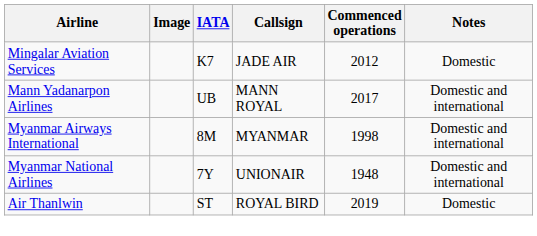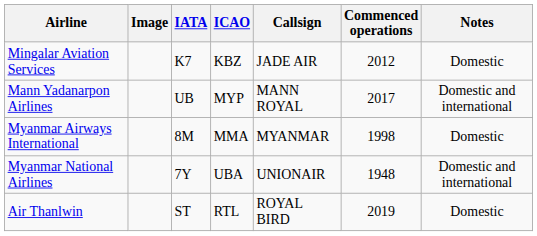 <table class="wikitable sortable">
 <tr valign="middle">
 <th>Airline</th>
 <th>Image</th>
 <th><a href='#'>IATA</a></th>
+<th><a href='#'>ICAO</a></th>
 <th>Callsign</th>
 <th>Commenced<br>operations</th>
 <th>Notes</th>
 </tr>
 <tr>
 <td><a href='#'>Mingalar Aviation Services</a></td>
 <td></td>
 <td>K7</td>
+<td>KBZ</td>
 <td>JADE AIR</td>
 <td align=center>2012</td>
 <td align=center>Domestic</td>
 </tr>
 <tr>
 <td><a href='#'>Mann Yadanarpon Airlines</a></td>
 <td></td>
 <td>UB</td>
+<td>MYP</td>
 <td>MANN ROYAL</td>
 <td align=center>2017</td>
 <td align=center>Domestic and international</td>
 </tr>
 <tr>
 <td><a href='#'>Myanmar Airways International</a></td>
 <td></td>
 <td>8M</td>
+<td>MMA</td>
 <td>MYANMAR</td>
 <td align=center>1998</td>
-<td align=center>Domestic and international</td>
+<td align=center>Domestic</td>
 </tr>
 <tr>
 <td><a href='#'>Myanmar National Airlines</a></td>
 <td></td>
 <td>7Y</td>
+<td>UBA</td>
 <td>UNIONAIR</td>
 <td align=center>1948</td>
 <td align=center>Domestic and international</td>
 </tr>
 <tr>
 <td><a href='#'>Air Thanlwin</a></td>
 <td></td>
 <td>ST</td>
+<td>RTL</td>
 <td>ROYAL BIRD</td>
 <td align=center>2019</td>
 <td align=center>Domestic</td>
 </tr>
 </table>
